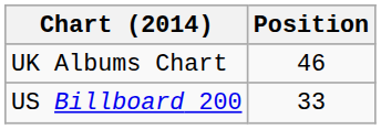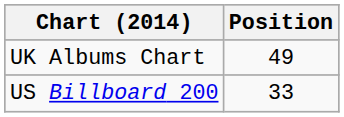 <table class="wikitable sortable plainrowheaders" style="text-align:center;">
 <tr>
 <th scope="col">Chart (2014)</th>
 <th scope="col">Position</th>
 </tr>
 <tr>
 <td align="left">UK Albums Chart</td>
-<td>46</td>
+<td>49</td>
 </tr>
 <tr>
 <td align="left">US <a href='#'><em>Billboard</em> 200</a></td>
 <td>33</td>
 </tr>
 </table>
